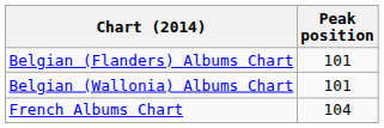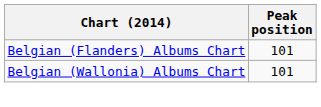 <table class="wikitable">
 <tr>
 <th>Chart (2014)</th>
 <th>Peak<br>position</th>
 </tr>
 <tr>
 <td style="text-align:left;"><a href='#'>Belgian (Flanders) Albums Chart</a></td>
 <td style="text-align:center;">101</td>
 </tr>
 <tr>
 <td style="text-align:left;"><a href='#'>Belgian (Wallonia) Albums Chart</a></td>
 <td style="text-align:center;">101</td>
 </tr>
-<tr>
-<td style="text-align:left;"><a href='#'>French Albums Chart</a></td>
-<td style="text-align:center;">104</td>
-</tr>
 </table>
